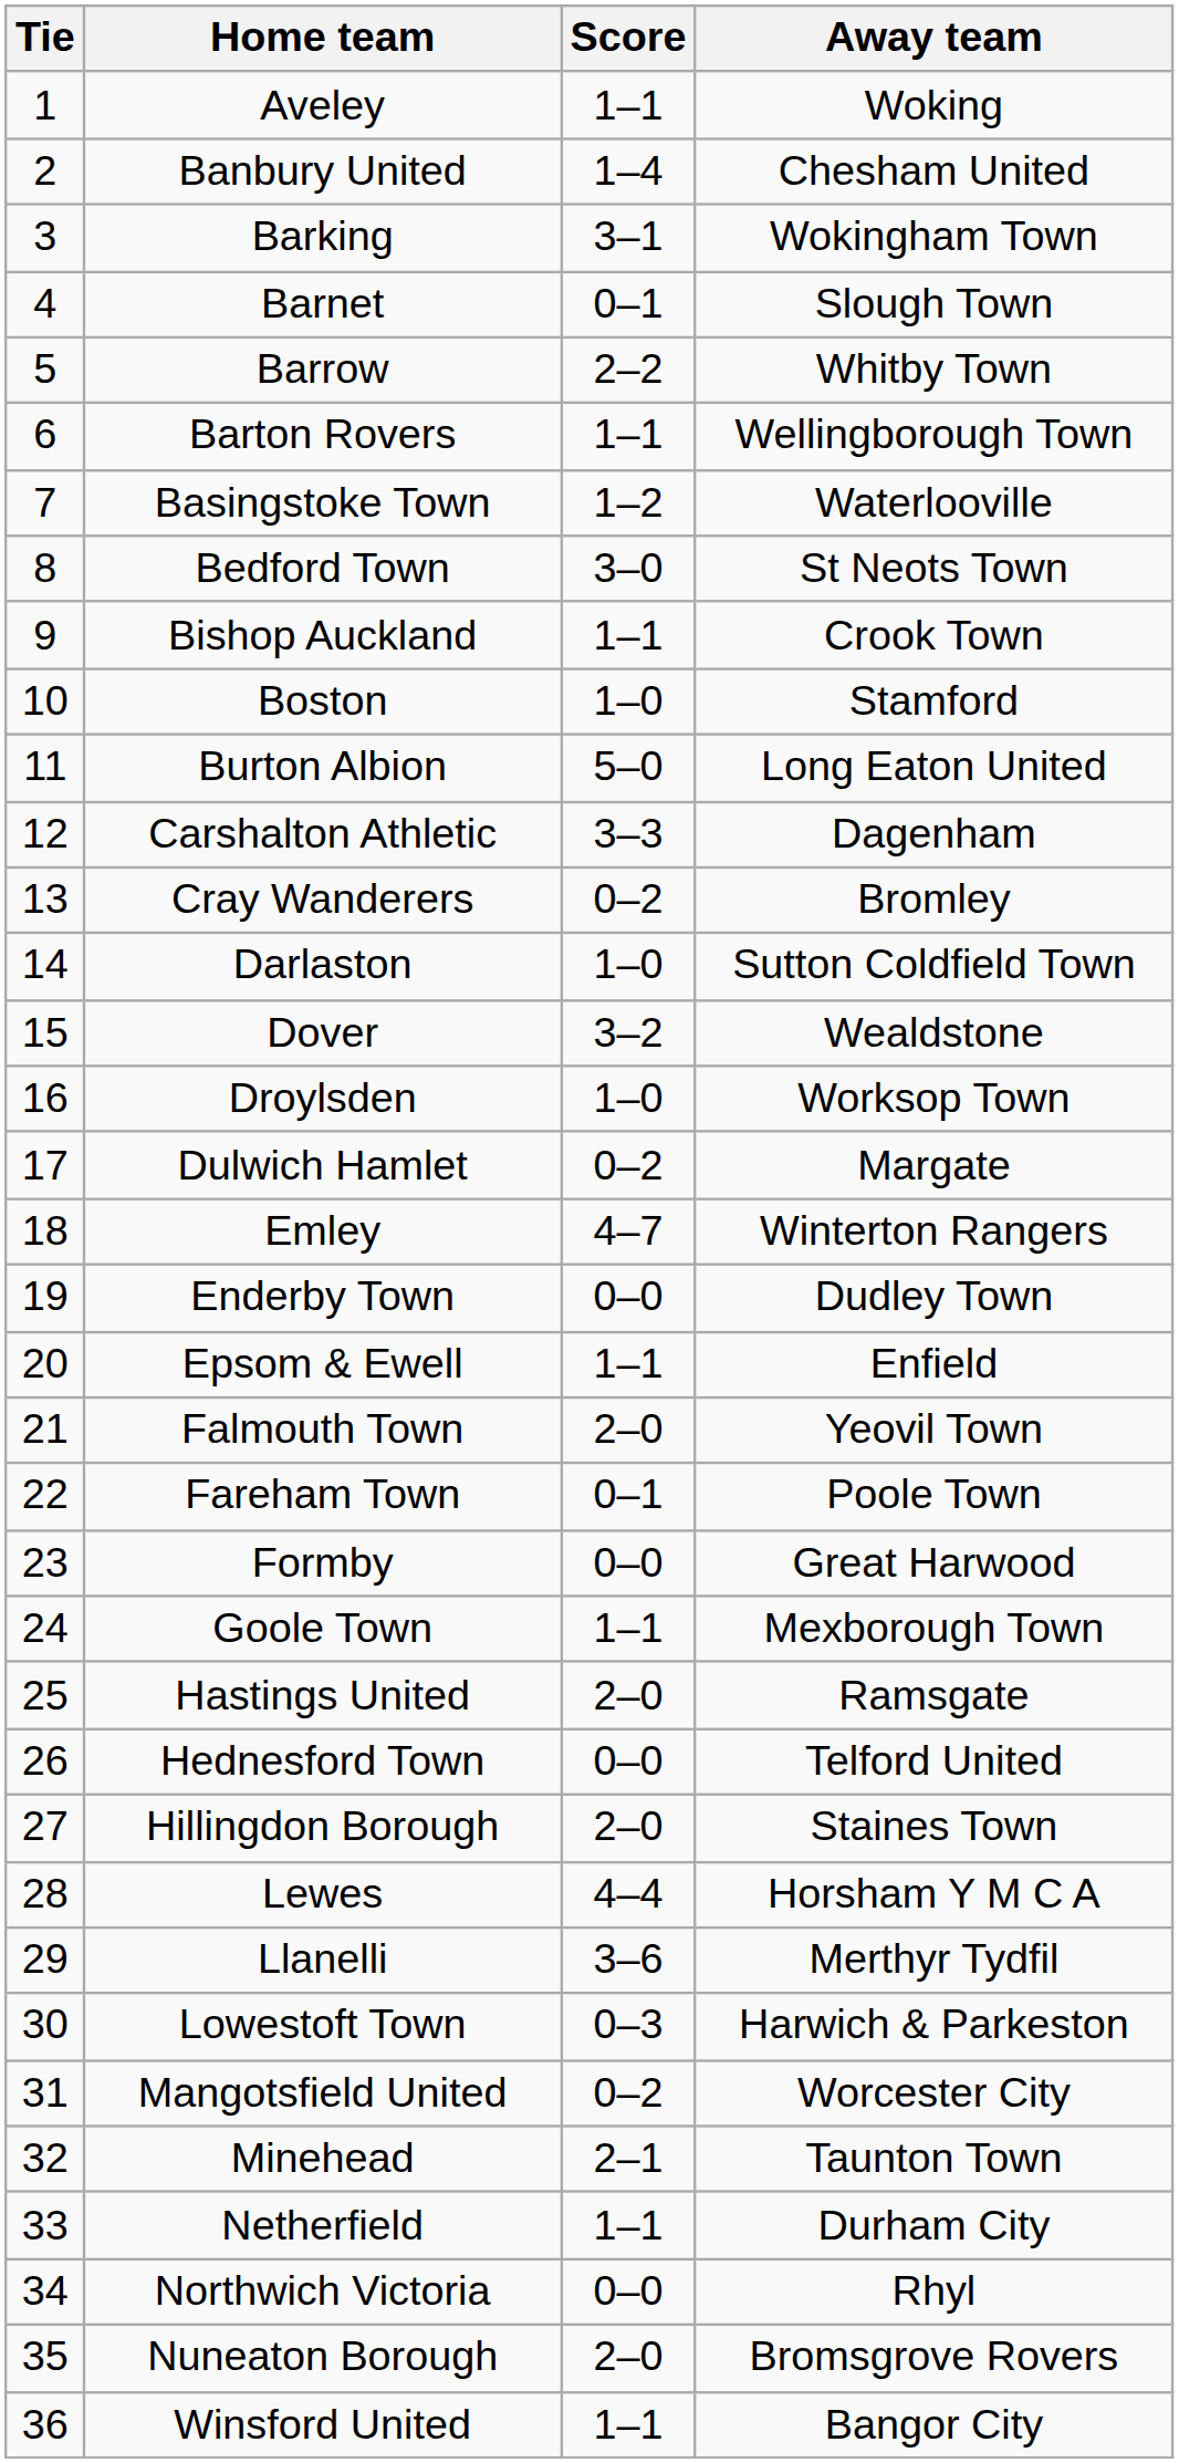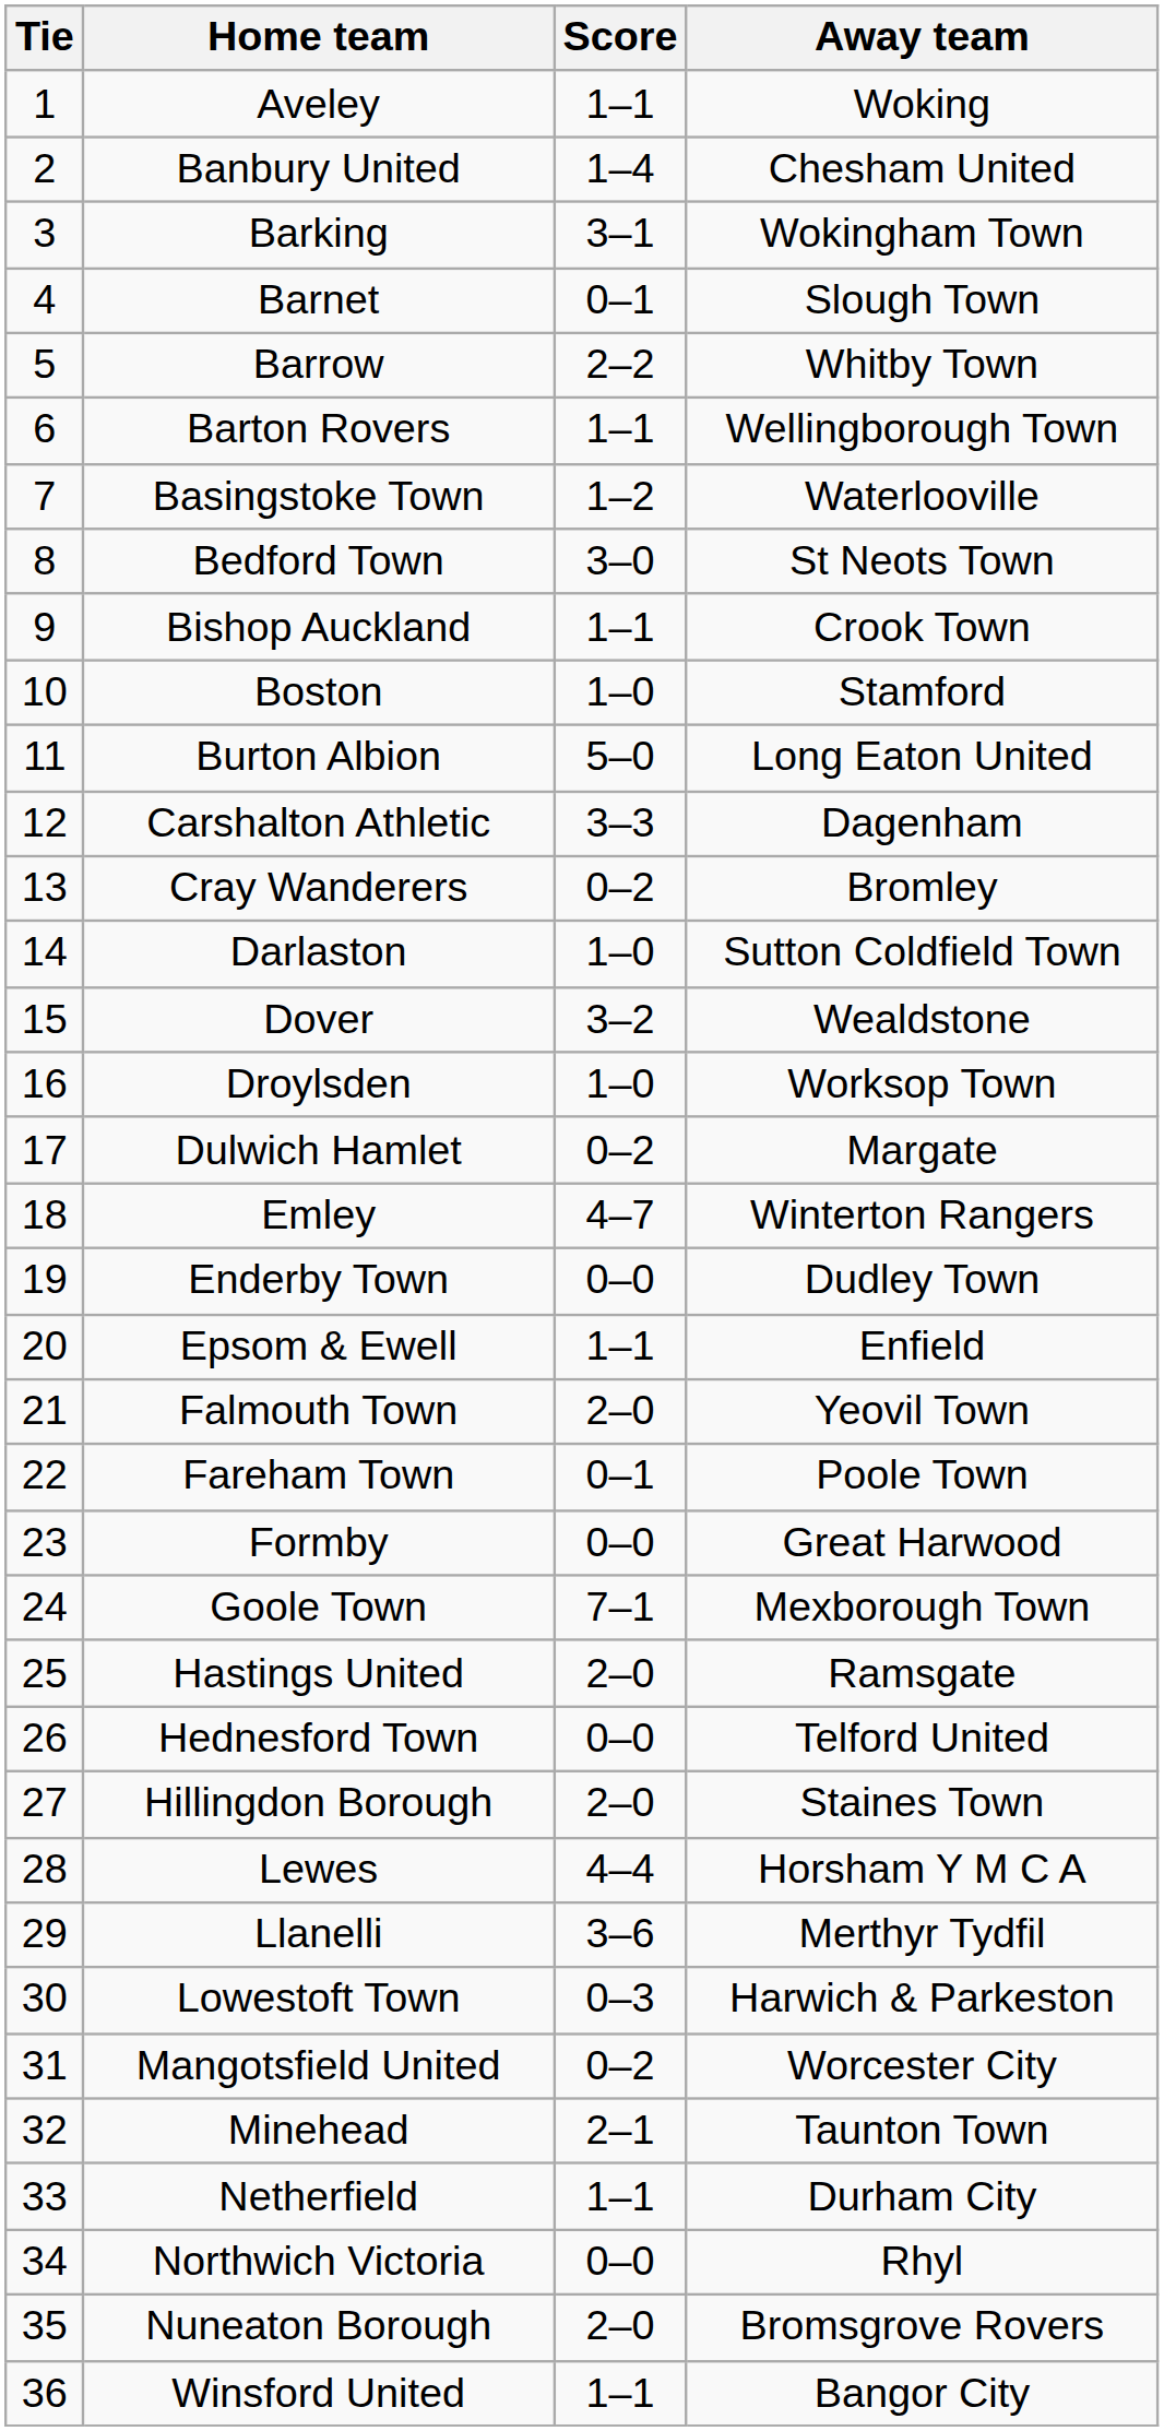 <table class="wikitable" style="text-align:center;">
 <tr>
 <th width=20>Tie</th>
 <th width=175>Home team</th>
 <th width=20>Score</th>
 <th width=175>Away team</th>
 </tr>
 <tr>
 <td>1</td>
 <td>Aveley</td>
 <td>1–1</td>
 <td>Woking</td>
 </tr>
 <tr>
 <td>2</td>
 <td>Banbury United</td>
 <td>1–4</td>
 <td>Chesham United</td>
 </tr>
 <tr>
 <td>3</td>
 <td>Barking</td>
 <td>3–1</td>
 <td>Wokingham Town</td>
 </tr>
 <tr>
 <td>4</td>
 <td>Barnet</td>
 <td>0–1</td>
 <td>Slough Town</td>
 </tr>
 <tr>
 <td>5</td>
 <td>Barrow</td>
 <td>2–2</td>
 <td>Whitby Town</td>
 </tr>
 <tr>
 <td>6</td>
 <td>Barton Rovers</td>
 <td>1–1</td>
 <td>Wellingborough Town</td>
 </tr>
 <tr>
 <td>7</td>
 <td>Basingstoke Town</td>
 <td>1–2</td>
 <td>Waterlooville</td>
 </tr>
 <tr>
 <td>8</td>
 <td>Bedford Town</td>
 <td>3–0</td>
 <td>St Neots Town</td>
 </tr>
 <tr>
 <td>9</td>
 <td>Bishop Auckland</td>
 <td>1–1</td>
 <td>Crook Town</td>
 </tr>
 <tr>
 <td>10</td>
 <td>Boston</td>
 <td>1–0</td>
 <td>Stamford</td>
 </tr>
 <tr>
 <td>11</td>
 <td>Burton Albion</td>
 <td>5–0</td>
 <td>Long Eaton United</td>
 </tr>
 <tr>
 <td>12</td>
 <td>Carshalton Athletic</td>
 <td>3–3</td>
 <td>Dagenham</td>
 </tr>
 <tr>
 <td>13</td>
 <td>Cray Wanderers</td>
 <td>0–2</td>
 <td>Bromley</td>
 </tr>
 <tr>
 <td>14</td>
 <td>Darlaston</td>
 <td>1–0</td>
 <td>Sutton Coldfield Town</td>
 </tr>
 <tr>
 <td>15</td>
 <td>Dover</td>
 <td>3–2</td>
 <td>Wealdstone</td>
 </tr>
 <tr>
 <td>16</td>
 <td>Droylsden</td>
 <td>1–0</td>
 <td>Worksop Town</td>
 </tr>
 <tr>
 <td>17</td>
 <td>Dulwich Hamlet</td>
 <td>0–2</td>
 <td>Margate</td>
 </tr>
 <tr>
 <td>18</td>
 <td>Emley</td>
 <td>4–7</td>
 <td>Winterton Rangers</td>
 </tr>
 <tr>
 <td>19</td>
 <td>Enderby Town</td>
 <td>0–0</td>
 <td>Dudley Town</td>
 </tr>
 <tr>
 <td>20</td>
 <td>Epsom & Ewell</td>
 <td>1–1</td>
 <td>Enfield</td>
 </tr>
 <tr>
 <td>21</td>
 <td>Falmouth Town</td>
 <td>2–0</td>
 <td>Yeovil Town</td>
 </tr>
 <tr>
 <td>22</td>
 <td>Fareham Town</td>
 <td>0–1</td>
 <td>Poole Town</td>
 </tr>
 <tr>
 <td>23</td>
 <td>Formby</td>
 <td>0–0</td>
 <td>Great Harwood</td>
 </tr>
 <tr>
 <td>24</td>
 <td>Goole Town</td>
-<td>1–1</td>
+<td>7–1</td>
 <td>Mexborough Town</td>
 </tr>
 <tr>
 <td>25</td>
 <td>Hastings United</td>
 <td>2–0</td>
 <td>Ramsgate</td>
 </tr>
 <tr>
 <td>26</td>
 <td>Hednesford Town</td>
 <td>0–0</td>
 <td>Telford United</td>
 </tr>
 <tr>
 <td>27</td>
 <td>Hillingdon Borough</td>
 <td>2–0</td>
 <td>Staines Town</td>
 </tr>
 <tr>
 <td>28</td>
 <td>Lewes</td>
 <td>4–4</td>
 <td>Horsham Y M C A</td>
 </tr>
 <tr>
 <td>29</td>
 <td>Llanelli</td>
 <td>3–6</td>
 <td>Merthyr Tydfil</td>
 </tr>
 <tr>
 <td>30</td>
 <td>Lowestoft Town</td>
 <td>0–3</td>
 <td>Harwich & Parkeston</td>
 </tr>
 <tr>
 <td>31</td>
 <td>Mangotsfield United</td>
 <td>0–2</td>
 <td>Worcester City</td>
 </tr>
 <tr>
 <td>32</td>
 <td>Minehead</td>
 <td>2–1</td>
 <td>Taunton Town</td>
 </tr>
 <tr>
 <td>33</td>
 <td>Netherfield</td>
 <td>1–1</td>
 <td>Durham City</td>
 </tr>
 <tr>
 <td>34</td>
 <td>Northwich Victoria</td>
 <td>0–0</td>
 <td>Rhyl</td>
 </tr>
 <tr>
 <td>35</td>
 <td>Nuneaton Borough</td>
 <td>2–0</td>
 <td>Bromsgrove Rovers</td>
 </tr>
 <tr>
 <td>36</td>
 <td>Winsford United</td>
 <td>1–1</td>
 <td>Bangor City</td>
 </tr>
 </table>
